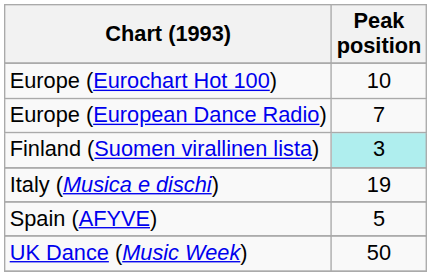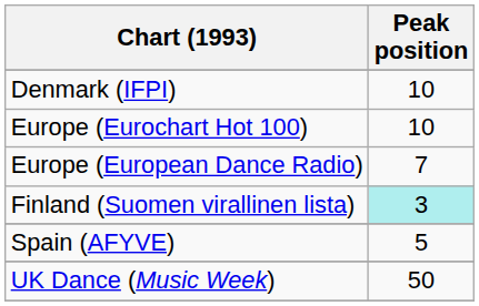 <table class="wikitable sortable">
 <tr>
 <th>Chart (1993)</th>
 <th>Peak<br>position</th>
 </tr>
 <tr>
 </tr>
 <tr>
+</tr>
+<tr>
+<td>Denmark (<a href='#'>IFPI</a>)</td>
+<td style="text-align:center;">10</td>
 </tr>
 <tr>
 <td>Europe (<a href='#'>Eurochart Hot 100</a>)</td>
 <td style="text-align:center;">10</td>
 </tr>
 <tr>
 <td>Europe (<a href='#'>European Dance Radio</a>)</td>
 <td style="text-align:center;">7</td>
 </tr>
 <tr>
 <td>Finland (<a href='#'>Suomen virallinen lista</a>)</td>
 <td style="background: paleturquoise; text-align:center;">3</td>
 </tr>
 <tr>
 </tr>
 <tr>
-</tr>
-<tr>
-<td>Italy (<em><a href='#'>Musica e dischi</a></em>)</td>
-<td style="text-align:center;">19</td>
 </tr>
 <tr>
 </tr>
 <tr>
 </tr>
 <tr>
 <td>Spain (<a href='#'>AFYVE</a>)</td>
 <td style="text-align:center;">5</td>
 </tr>
 <tr>
 </tr>
 <tr>
 </tr>
 <tr>
 <td><a href='#'>UK Dance</a> (<em><a href='#'>Music Week</a></em>)</td>
 <td style="text-align:center;">50</td>
 </tr>
 <tr>
 </tr>
 </table>
